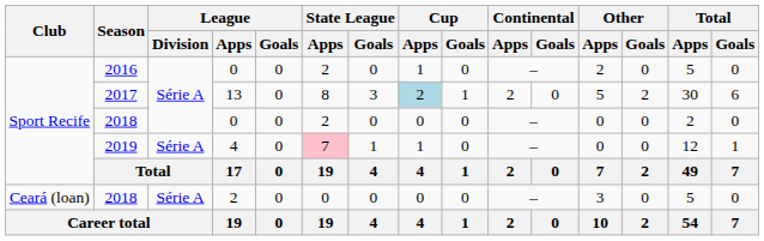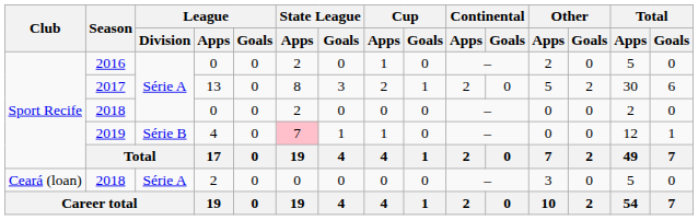 <table class="wikitable" style="text-align: center">
 <tr>
 <th rowspan="2">Club</th>
 <th rowspan="2">Season</th>
 <th colspan="3">League</th>
 <th colspan="2">State League</th>
 <th colspan="2">Cup</th>
 <th colspan="2">Continental</th>
 <th colspan="2">Other</th>
 <th colspan="2">Total</th>
 </tr>
 <tr>
 <th>Division</th>
 <th>Apps</th>
 <th>Goals</th>
 <th>Apps</th>
 <th>Goals</th>
 <th>Apps</th>
 <th>Goals</th>
 <th>Apps</th>
 <th>Goals</th>
 <th>Apps</th>
 <th>Goals</th>
 <th>Apps</th>
 <th>Goals</th>
 </tr>
 <tr>
 <td rowspan="5"><a href='#'>Sport Recife</a></td>
 <td><a href='#'>2016</a></td>
 <td rowspan="3"><a href='#'>Série A</a></td>
 <td>0</td>
 <td>0</td>
 <td>2</td>
 <td>0</td>
 <td>1</td>
 <td>0</td>
 <td colspan="2">–</td>
 <td>2</td>
 <td>0</td>
 <td>5</td>
 <td>0</td>
 </tr>
 <tr>
 <td><a href='#'>2017</a></td>
 <td>13</td>
 <td>0</td>
 <td>8</td>
 <td>3</td>
-<td style="background: lightblue;">2</td>
+<td>2</td>
 <td>1</td>
 <td>2</td>
 <td>0</td>
 <td>5</td>
 <td>2</td>
 <td>30</td>
 <td>6</td>
 </tr>
 <tr>
 <td><a href='#'>2018</a></td>
 <td>0</td>
 <td>0</td>
 <td>2</td>
 <td>0</td>
 <td>0</td>
 <td>0</td>
 <td colspan="2">–</td>
 <td>0</td>
 <td>0</td>
 <td>2</td>
 <td>0</td>
 </tr>
 <tr>
 <td><a href='#'>2019</a></td>
-<td><a href='#'>Série A</a></td>
+<td><a href='#'>Série B</a></td>
 <td>4</td>
 <td>0</td>
 <td style="background: pink;">7</td>
 <td>1</td>
 <td>1</td>
 <td>0</td>
 <td colspan="2">–</td>
 <td>0</td>
 <td>0</td>
 <td>12</td>
 <td>1</td>
 </tr>
 <tr>
 <th colspan="2"><strong>Total</strong></th>
 <th>17</th>
 <th>0</th>
 <th>19</th>
 <th>4</th>
 <th>4</th>
 <th>1</th>
 <th>2</th>
 <th>0</th>
 <th>7</th>
 <th>2</th>
 <th>49</th>
 <th>7</th>
 </tr>
 <tr>
 <td><a href='#'>Ceará</a> (loan)</td>
 <td><a href='#'>2018</a></td>
 <td><a href='#'>Série A</a></td>
 <td>2</td>
 <td>0</td>
 <td>0</td>
 <td>0</td>
 <td>0</td>
 <td>0</td>
 <td colspan="2">–</td>
 <td>3</td>
 <td>0</td>
 <td>5</td>
 <td>0</td>
 </tr>
 <tr>
 <th colspan="3"><strong>Career total</strong></th>
 <th>19</th>
 <th>0</th>
 <th>19</th>
 <th>4</th>
 <th>4</th>
 <th>1</th>
 <th>2</th>
 <th>0</th>
 <th>10</th>
 <th>2</th>
 <th>54</th>
 <th>7</th>
 </tr>
 </table>
